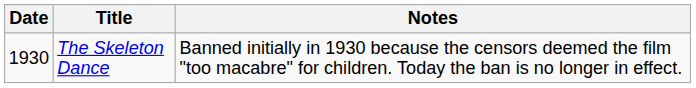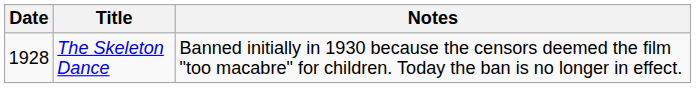 <table class="wikitable sortable">
 <tr>
 <th>Date</th>
 <th>Title</th>
 <th>Notes</th>
 </tr>
 <tr>
-<td>1930</td>
+<td>1928</td>
 <td><em><a href='#'>The Skeleton Dance</a></em></td>
 <td>Banned initially in 1930 because the censors deemed the film "too macabre" for children. Today the ban is no longer in effect.</td>
 </tr>
 </table>
